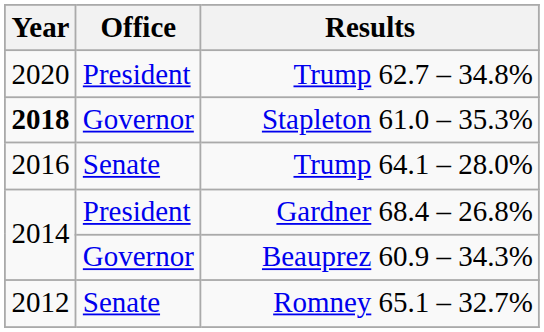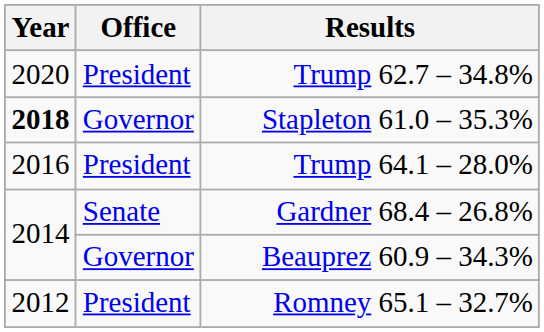 <table class=wikitable>
 <tr>
 <th width="30">Year</th>
 <th width="60">Office</th>
 <th width="180">Results</th>
 </tr>
 <tr>
 <td>2020</td>
 <td><a href='#'>President</a></td>
 <td align="right" ><a href='#'>Trump</a> 62.7 – 34.8%</td>
 </tr>
 <tr>
 <td><strong>2018</strong></td>
 <td><a href='#'>Governor</a></td>
 <td align="right" ><a href='#'>Stapleton</a> 61.0 – 35.3%</td>
 </tr>
 <tr>
 <td>2016</td>
-<td><a href='#'>Senate</a></td>
+<td><a href='#'>President</a></td>
 <td align="right" ><a href='#'>Trump</a> 64.1 – 28.0%</td>
 </tr>
 <tr>
 <td rowspan="2">2014</td>
-<td><a href='#'>President</a></td>
+<td><a href='#'>Senate</a></td>
 <td align="right" ><a href='#'>Gardner</a> 68.4 – 26.8%</td>
 </tr>
 <tr>
 <td><a href='#'>Governor</a></td>
 <td align="right" ><a href='#'>Beauprez</a> 60.9 – 34.3%</td>
 </tr>
 <tr>
 <td>2012</td>
-<td><a href='#'>Senate</a></td>
+<td><a href='#'>President</a></td>
 <td align="right" ><a href='#'>Romney</a> 65.1 – 32.7%</td>
 </tr>
 </table>
